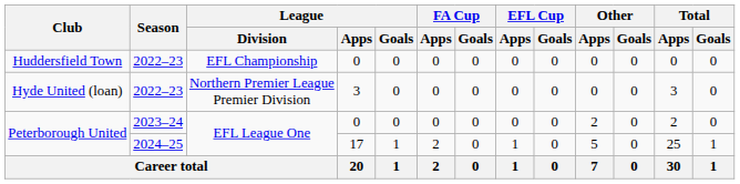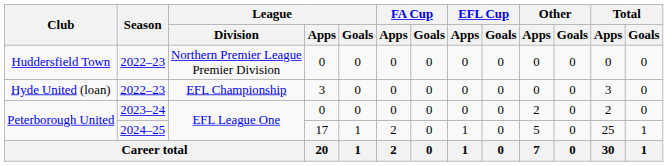 <table class="wikitable" style="text-align:center;">
 <tr>
 <th rowspan="2">Club</th>
 <th rowspan="2">Season</th>
 <th colspan="3">League</th>
 <th colspan="2"><a href='#'>FA Cup</a></th>
 <th colspan="2"><a href='#'>EFL Cup</a></th>
 <th colspan="2">Other</th>
 <th colspan="2">Total</th>
 </tr>
 <tr>
 <th>Division</th>
 <th>Apps</th>
 <th>Goals</th>
 <th>Apps</th>
 <th>Goals</th>
 <th>Apps</th>
 <th>Goals</th>
 <th>Apps</th>
 <th>Goals</th>
 <th>Apps</th>
 <th>Goals</th>
 </tr>
 <tr>
 <td><a href='#'>Huddersfield Town</a></td>
 <td><a href='#'>2022–23</a></td>
-<td><a href='#'>EFL Championship</a></td>
+<td><a href='#'>Northern Premier League</a><br>Premier Division</td>
 <td>0</td>
 <td>0</td>
 <td>0</td>
 <td>0</td>
 <td>0</td>
 <td>0</td>
 <td>0</td>
 <td>0</td>
 <td>0</td>
 <td>0</td>
 </tr>
 <tr>
 <td><a href='#'>Hyde United</a> (loan)</td>
 <td><a href='#'>2022–23</a></td>
-<td><a href='#'>Northern Premier League</a><br>Premier Division</td>
+<td><a href='#'>EFL Championship</a></td>
 <td>3</td>
 <td>0</td>
 <td>0</td>
 <td>0</td>
 <td>0</td>
 <td>0</td>
 <td>0</td>
 <td>0</td>
 <td>3</td>
 <td>0</td>
 </tr>
 <tr>
 <td rowspan="2"><a href='#'>Peterborough United</a></td>
 <td><a href='#'>2023–24</a></td>
 <td rowspan="2"><a href='#'>EFL League One</a></td>
 <td>0</td>
 <td>0</td>
 <td>0</td>
 <td>0</td>
 <td>0</td>
 <td>0</td>
 <td>2</td>
 <td>0</td>
 <td>2</td>
 <td>0</td>
 </tr>
 <tr>
 <td><a href='#'>2024–25</a></td>
 <td>17</td>
 <td>1</td>
 <td>2</td>
 <td>0</td>
 <td>1</td>
 <td>0</td>
 <td>5</td>
 <td>0</td>
 <td>25</td>
 <td>1</td>
 </tr>
 <tr>
 <th colspan="3">Career total</th>
 <th>20</th>
 <th>1</th>
 <th>2</th>
 <th>0</th>
 <th>1</th>
 <th>0</th>
 <th>7</th>
 <th>0</th>
 <th>30</th>
 <th>1</th>
 </tr>
 </table>
